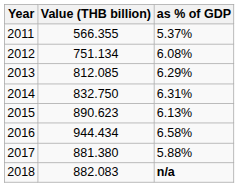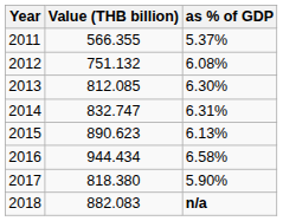 <table class="wikitable">
 <tr>
 <th rowspan = 1>Year</th>
 <th rowspan = 1>Value (THB billion)</th>
 <th colspan = 1>as % of GDP</th>
 </tr>
 <tr>
 <td>2011</td>
 <td align = center>566.355</td>
 <td>5.37%</td>
 </tr>
 <tr>
 <td>2012</td>
-<td align = center>751.134</td>
+<td align = center>751.132</td>
 <td>6.08%</td>
 </tr>
 <tr>
 <td>2013</td>
 <td align = center>812.085</td>
-<td>6.29%</td>
+<td>6.30%</td>
 </tr>
 <tr>
 <td>2014</td>
-<td align = center>832.750</td>
+<td align = center>832.747</td>
 <td>6.31%</td>
 </tr>
 <tr>
 <td>2015</td>
 <td align = center>890.623</td>
 <td>6.13%</td>
 </tr>
 <tr>
 <td>2016</td>
 <td align = center>944.434</td>
 <td>6.58%</td>
 </tr>
 <tr>
 <td>2017</td>
-<td align = center>881.380</td>
-<td>5.88%</td>
+<td align = center>818.380</td>
+<td>5.90%</td>
 </tr>
 <tr>
 <td>2018</td>
 <td align = center>882.083</td>
 <td><strong>n/a</strong></td>
 </tr>
 </table>
